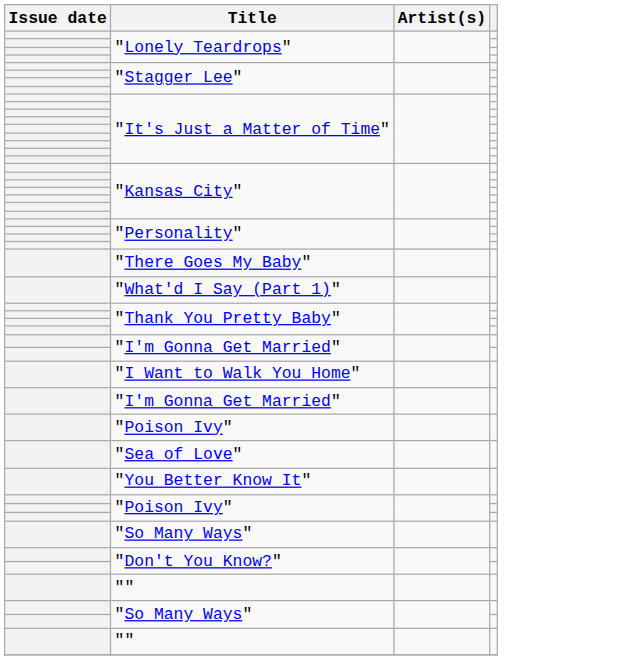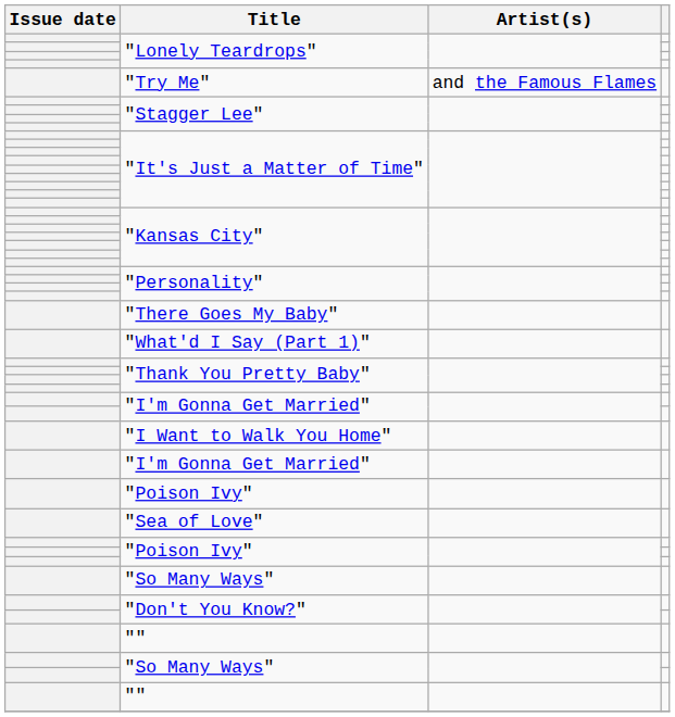 <table class="wikitable sortable plainrowheaders">
 <tr>
 <th scope=col>Issue date</th>
 <th scope=col>Title</th>
 <th scope=col>Artist(s)</th>
 <th scope=col class=unsortable></th>
 </tr>
 <tr>
 <th scope=row></th>
 <td rowspan="4">"<a href='#'>Lonely Teardrops</a>"</td>
 <td rowspan="4"></td>
 <td align=center></td>
 </tr>
 <tr>
 <th scope=row></th>
 <td align=center></td>
 </tr>
 <tr>
 <th scope=row></th>
 <td align=center></td>
 </tr>
 <tr>
 <th scope=row></th>
+<td align=center></td>
+</tr>
+<tr>
+<th scope=row></th>
+<td>"<a href='#'>Try Me</a>"</td>
+<td> and <a href='#'>the Famous Flames</a></td>
 <td align=center></td>
 </tr>
 <tr>
 <th scope=row></th>
 <td rowspan="4">"<a href='#'>Stagger Lee</a>"</td>
 <td rowspan="4"></td>
 <td align=center></td>
 </tr>
 <tr>
 <th scope=row></th>
 <td align=center></td>
 </tr>
 <tr>
 <th scope=row></th>
 <td align=center></td>
 </tr>
 <tr>
 <th scope=row></th>
 <td align=center></td>
 </tr>
 <tr>
 <th scope=row></th>
 <td rowspan="9">"<a href='#'>It's Just a Matter of Time</a>"</td>
 <td rowspan="9"></td>
 <td align=center></td>
 </tr>
 <tr>
 <th scope=row></th>
 <td align=center></td>
 </tr>
 <tr>
 <th scope=row></th>
 <td align=center></td>
 </tr>
 <tr>
 <th scope=row></th>
 <td align=center></td>
 </tr>
 <tr>
 <th scope=row></th>
 <td align=center></td>
 </tr>
 <tr>
 <th scope=row></th>
 <td align=center></td>
 </tr>
 <tr>
 <th scope=row></th>
 <td align=center></td>
 </tr>
 <tr>
 <th scope=row></th>
 <td align=center></td>
 </tr>
 <tr>
 <th scope=row></th>
 <td align=center></td>
 </tr>
 <tr>
 <th scope=row></th>
 <td rowspan="7">"<a href='#'>Kansas City</a>"</td>
 <td rowspan="7"></td>
 <td align=center></td>
 </tr>
 <tr>
 <th scope=row></th>
 <td align=center></td>
 </tr>
 <tr>
 <th scope=row></th>
 <td align=center></td>
 </tr>
 <tr>
 <th scope=row></th>
 <td align=center></td>
 </tr>
 <tr>
 <th scope=row></th>
 <td align=center></td>
 </tr>
 <tr>
 <th scope=row></th>
 <td align=center></td>
 </tr>
 <tr>
 <th scope=row></th>
 <td align=center></td>
 </tr>
 <tr>
 <th scope=row></th>
 <td rowspan="4">"<a href='#'>Personality</a>"</td>
 <td rowspan="4"></td>
 <td align=center></td>
 </tr>
 <tr>
 <th scope=row></th>
 <td align=center></td>
 </tr>
 <tr>
 <th scope=row></th>
 <td align=center></td>
 </tr>
 <tr>
 <th scope=row></th>
 <td align=center></td>
 </tr>
 <tr>
 <th scope=row></th>
 <td>"<a href='#'>There Goes My Baby</a>"</td>
 <td></td>
 <td align=center></td>
 </tr>
 <tr>
 <th scope=row></th>
 <td>"<a href='#'>What'd I Say (Part 1)</a>"</td>
 <td></td>
 <td align=center></td>
 </tr>
 <tr>
 <th scope=row></th>
 <td rowspan="4">"<a href='#'>Thank You Pretty Baby</a>"</td>
 <td rowspan="4"></td>
 <td align=center></td>
 </tr>
 <tr>
 <th scope=row></th>
 <td align=center></td>
 </tr>
 <tr>
 <th scope=row></th>
 <td align=center></td>
 </tr>
 <tr>
 <th scope=row></th>
 <td align=center></td>
 </tr>
 <tr>
 <th scope=row></th>
 <td rowspan="2">"<a href='#'>I'm Gonna Get Married</a>"</td>
 <td rowspan="2"></td>
 <td align=center></td>
 </tr>
 <tr>
 <th scope=row></th>
 <td align=center></td>
 </tr>
 <tr>
 <th scope=row></th>
 <td>"<a href='#'>I Want to Walk You Home</a>"</td>
 <td></td>
 <td align=center></td>
 </tr>
 <tr>
 <th scope=row></th>
 <td>"<a href='#'>I'm Gonna Get Married</a>"</td>
 <td></td>
 <td align=center></td>
 </tr>
 <tr>
 <th scope=row></th>
 <td>"<a href='#'>Poison Ivy</a>"</td>
 <td></td>
 <td align=center></td>
 </tr>
 <tr>
 <th scope=row></th>
 <td>"<a href='#'>Sea of Love</a>"</td>
 <td></td>
 <td align=center></td>
 </tr>
 <tr>
 <th scope=row></th>
-<td>"<a href='#'>You Better Know It</a>"</td>
-<td></td>
-<td align=center></td>
-</tr>
-<tr>
-<th scope=row></th>
 <td rowspan="3">"<a href='#'>Poison Ivy</a>"</td>
 <td rowspan="3"></td>
 <td align=center></td>
 </tr>
 <tr>
 <th scope=row></th>
 <td align=center></td>
 </tr>
 <tr>
 <th scope=row></th>
 <td align=center></td>
 </tr>
 <tr>
 <th scope=row></th>
 <td>"<a href='#'>So Many Ways</a>"</td>
 <td></td>
 <td align=center></td>
 </tr>
 <tr>
 <th scope=row></th>
 <td rowspan="2">"<a href='#'>Don't You Know?</a>"</td>
 <td rowspan="2"></td>
 <td align=center></td>
 </tr>
 <tr>
 <th scope=row></th>
 <td align=center></td>
 </tr>
 <tr>
 <th scope=row></th>
 <td>""</td>
 <td></td>
 <td align=center></td>
 </tr>
 <tr>
 <th scope=row></th>
 <td rowspan="2">"<a href='#'>So Many Ways</a>"</td>
 <td rowspan="2"></td>
 <td align=center></td>
 </tr>
 <tr>
 <th scope=row></th>
 <td align=center></td>
 </tr>
 <tr>
 <th scope=row></th>
 <td>""</td>
 <td></td>
 <td align=center></td>
 </tr>
 <tr>
 </tr>
 </table>
